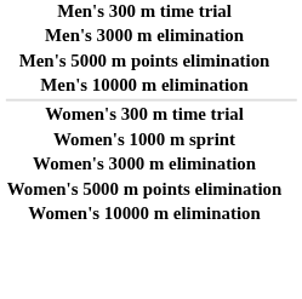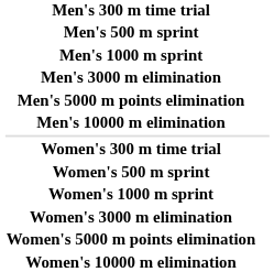 <table>
 <tr>
 <th scope="row">Men's 300 m time trial</th>
+<td></td>
+<td></td>
+<td></td>
+</tr>
+<tr>
+<th scope="row">Men's 500 m sprint</th>
+<td></td>
+<td></td>
+<td></td>
+</tr>
+<tr>
+<th scope="row">Men's 1000 m sprint</th>
 <td></td>
 <td></td>
 <td></td>
 </tr>
 <tr>
 <th scope="row">Men's 3000 m elimination</th>
 <td></td>
 <td></td>
 <td></td>
 </tr>
 <tr>
 <th scope="row">Men's 5000 m points elimination</th>
 <td></td>
 <td></td>
 <td></td>
 </tr>
 <tr>
 <th scope="row">Men's 10000 m elimination</th>
 <td></td>
 <td></td>
 <td></td>
 </tr>
 <tr bgcolor=#DDDDDD>
 <td colspan=4></td>
 </tr>
 <tr>
 <th scope="row">Women's 300 m time trial</th>
 <td></td>
 <td></td>
 <td></td>
 </tr>
 <tr>
+<th scope="row">Women's 500 m sprint</th>
+<td></td>
+<td></td>
+<td></td>
+</tr>
+<tr>
 <th scope="row">Women's 1000 m sprint</th>
 <td></td>
 <td></td>
 <td></td>
 </tr>
 <tr>
 <th scope="row">Women's 3000 m elimination</th>
 <td></td>
 <td></td>
 <td></td>
 </tr>
 <tr>
 <th scope="row">Women's 5000 m points elimination</th>
 <td></td>
 <td></td>
 <td></td>
 </tr>
 <tr>
 <th scope="row">Women's 10000 m elimination</th>
 <td></td>
 <td></td>
 <td></td>
 </tr>
 </table>
